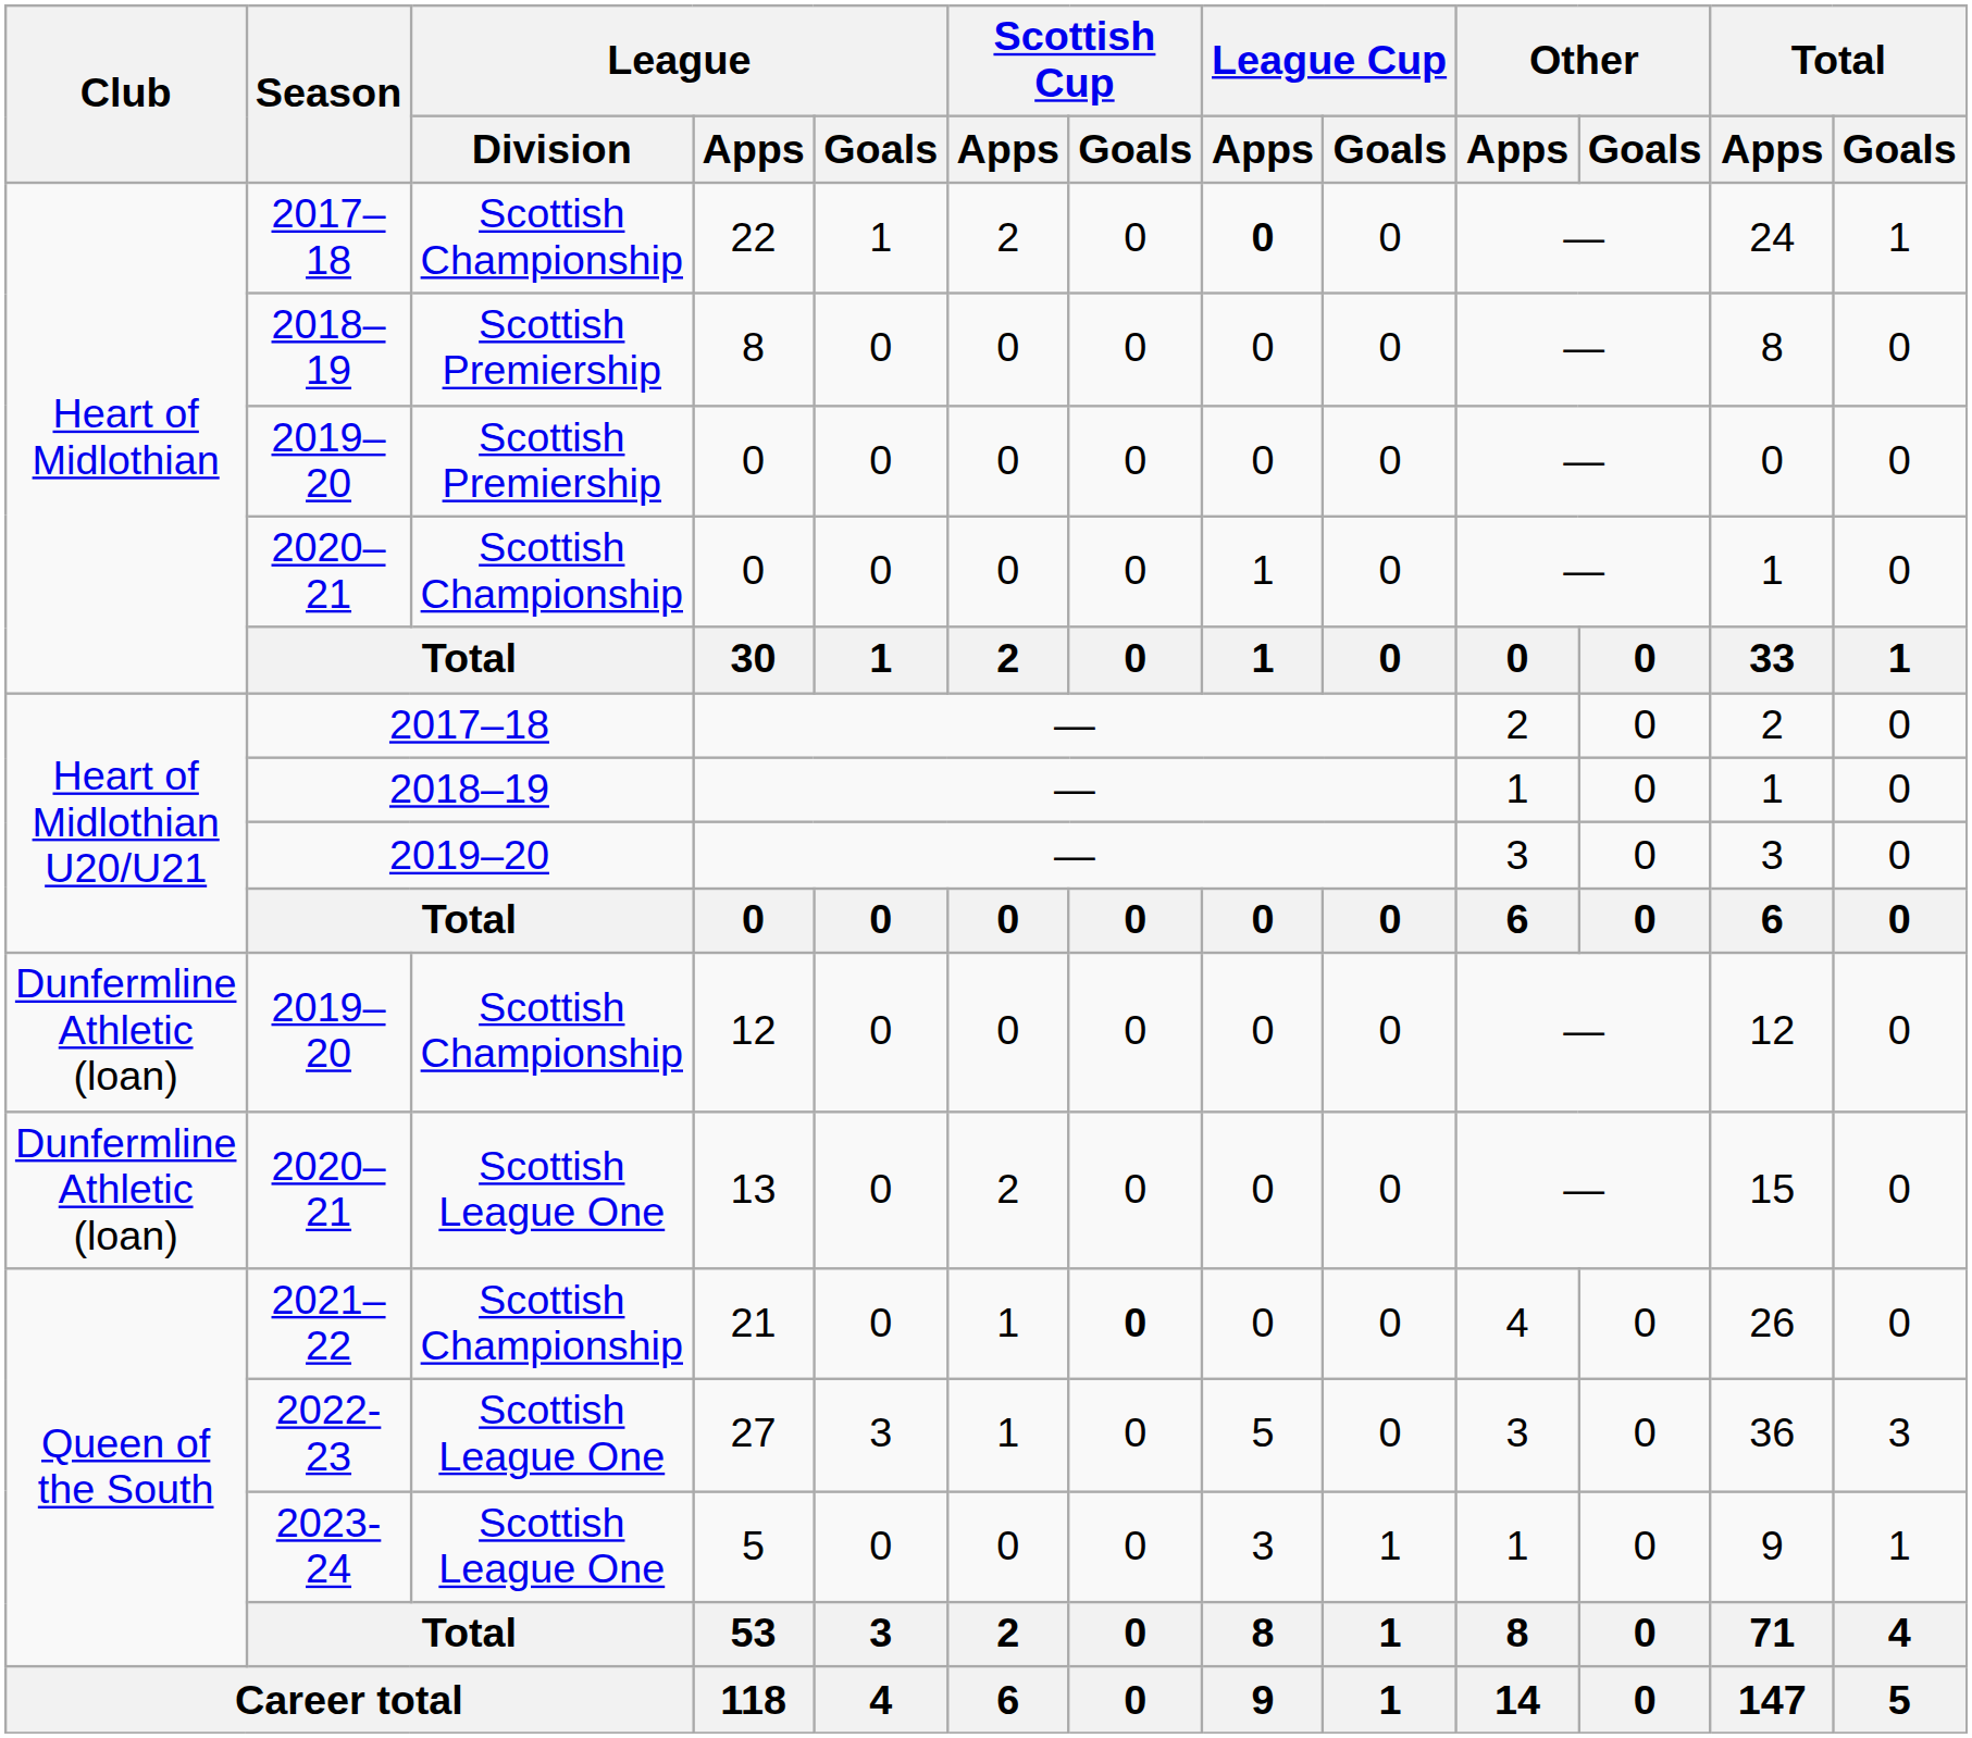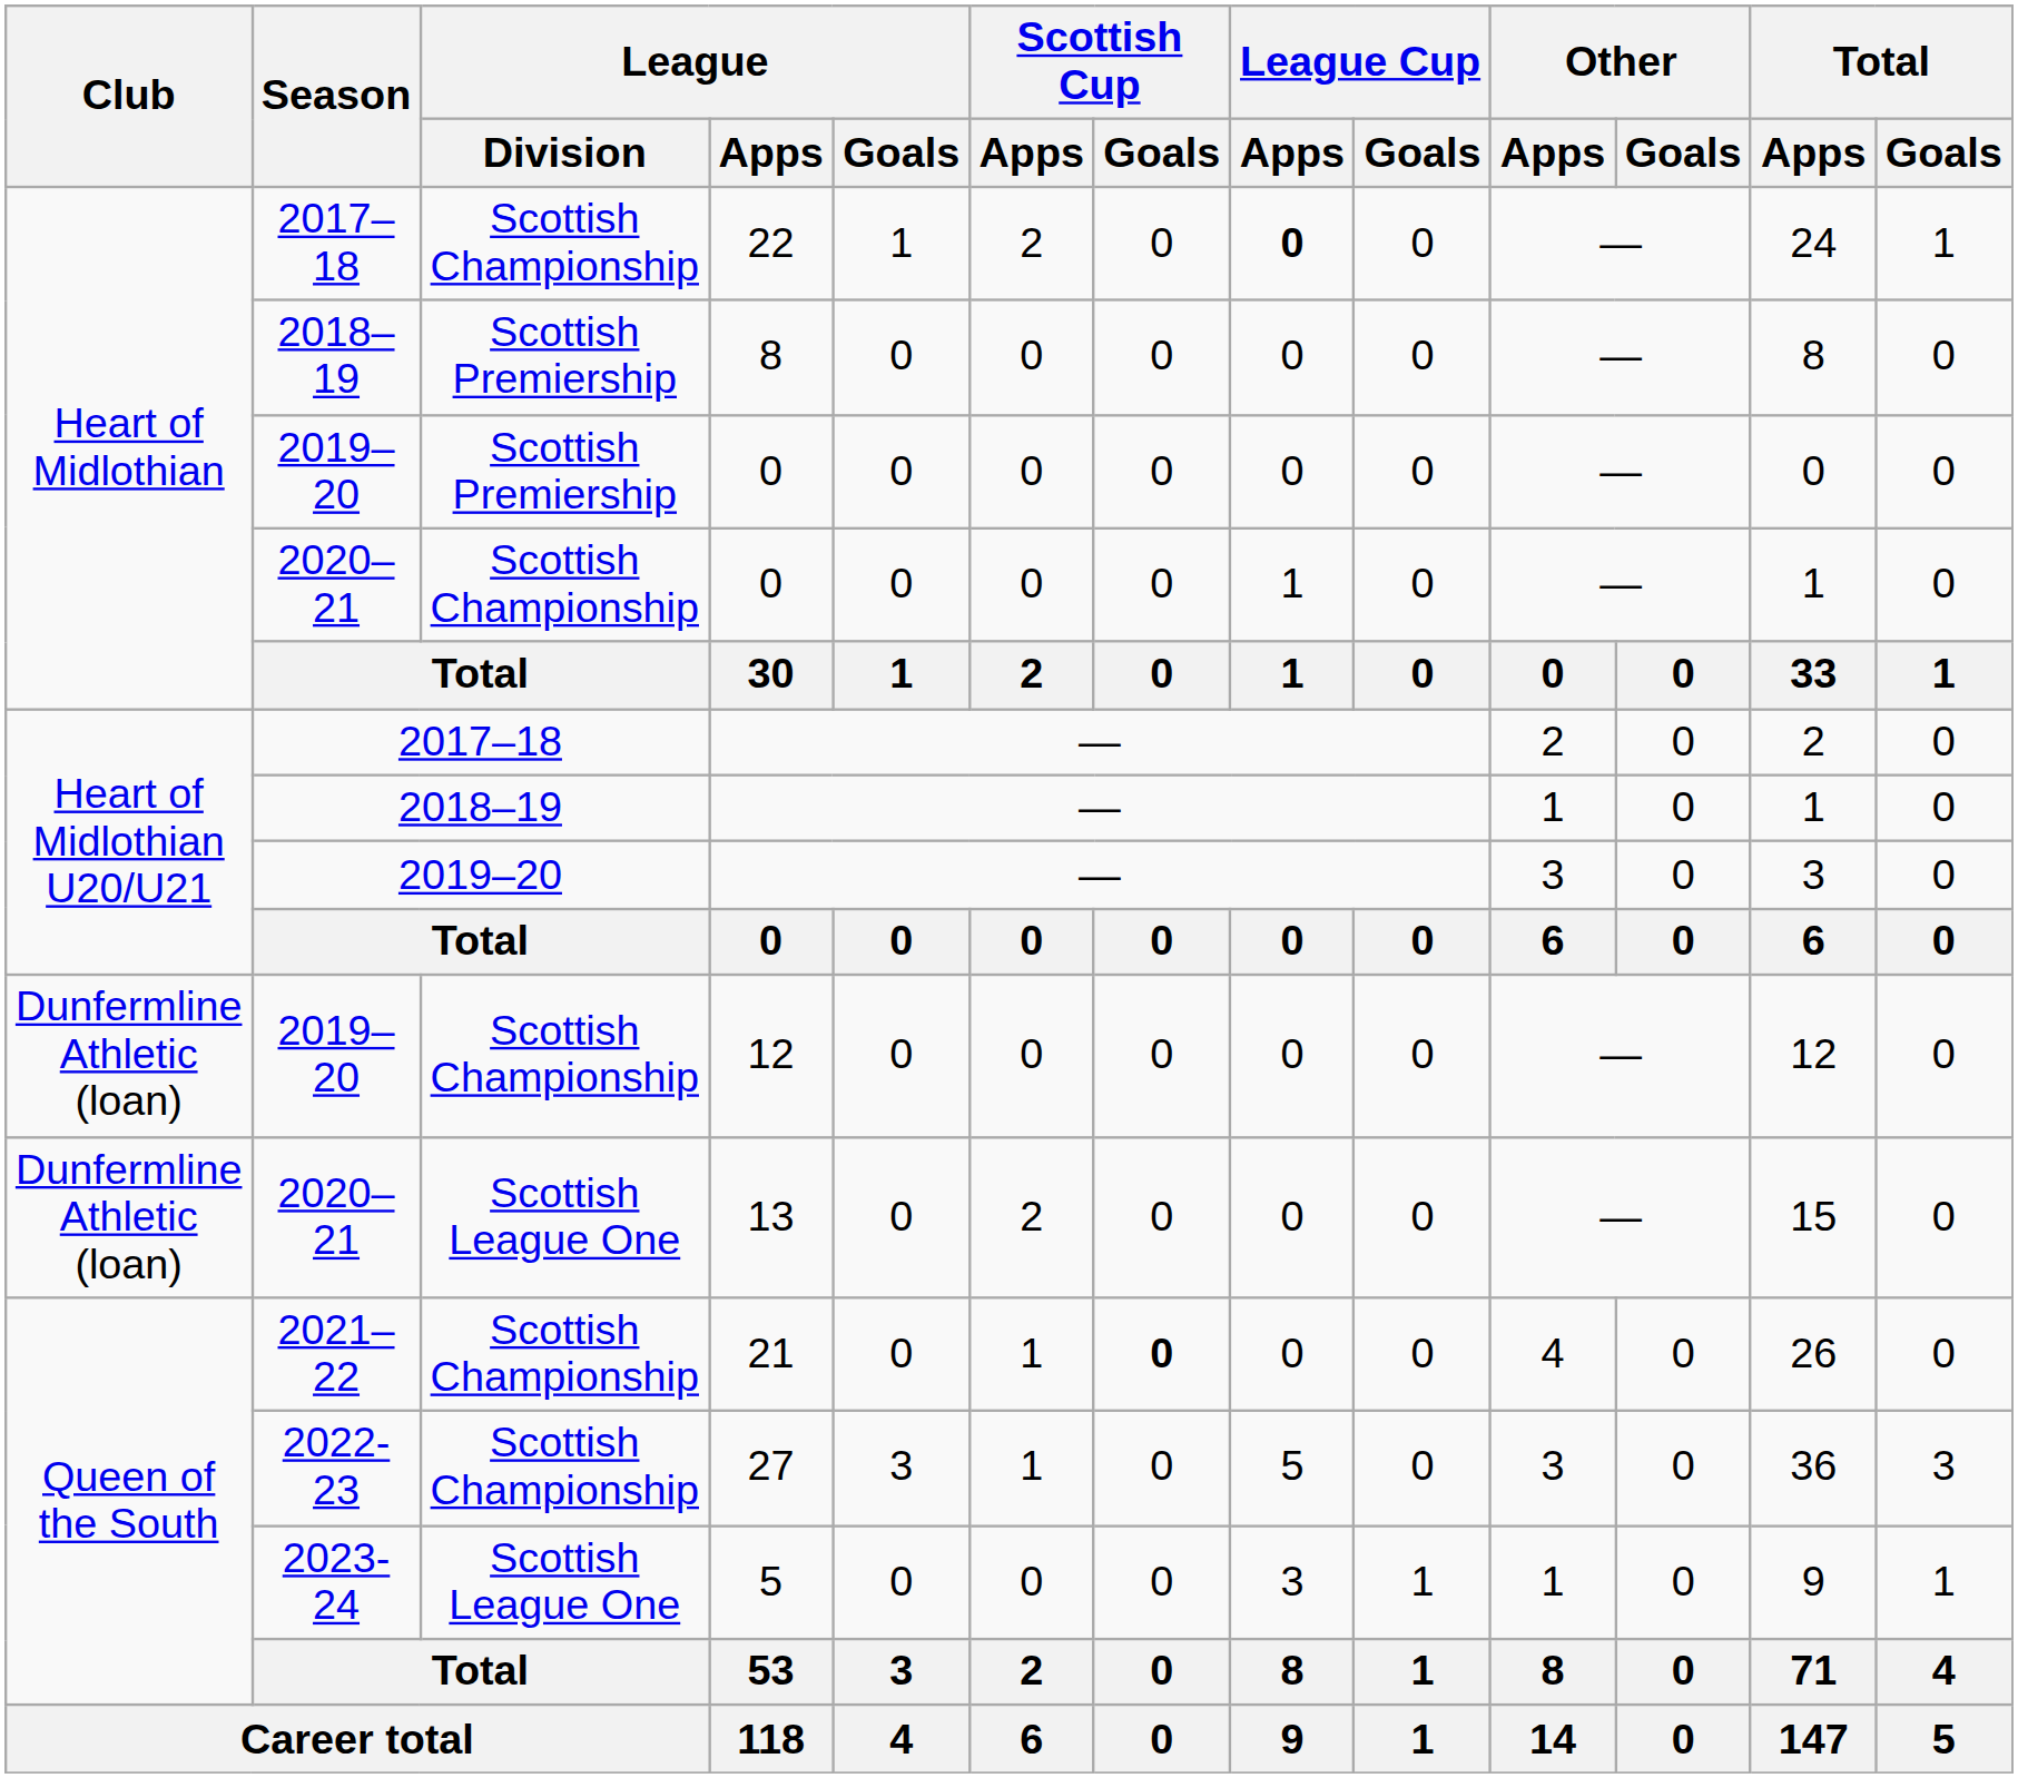 <table class="wikitable" style="text-align:center">
 <tr>
 <th rowspan="2">Club</th>
 <th rowspan="2">Season</th>
 <th colspan="3">League</th>
 <th colspan="2"><a href='#'>Scottish Cup</a></th>
 <th colspan="2"><a href='#'>League Cup</a></th>
 <th colspan="2">Other</th>
 <th colspan="2">Total</th>
 </tr>
 <tr>
 <th>Division</th>
 <th>Apps</th>
 <th>Goals</th>
 <th>Apps</th>
 <th>Goals</th>
 <th>Apps</th>
 <th>Goals</th>
 <th>Apps</th>
 <th>Goals</th>
 <th>Apps</th>
 <th>Goals</th>
 </tr>
 <tr>
 <td rowspan="5"><a href='#'>Heart of Midlothian</a></td>
 <td><a href='#'>2017–18</a></td>
 <td><a href='#'>Scottish Championship</a></td>
 <td>22</td>
 <td>1</td>
 <td>2</td>
 <td>0</td>
 <td><strong>0</strong></td>
 <td>0</td>
 <td colspan="2">—</td>
 <td>24</td>
 <td>1</td>
 </tr>
 <tr>
 <td><a href='#'>2018–19</a></td>
 <td><a href='#'>Scottish Premiership</a></td>
 <td>8</td>
 <td>0</td>
 <td>0</td>
 <td>0</td>
 <td>0</td>
 <td>0</td>
 <td colspan="2">—</td>
 <td>8</td>
 <td>0</td>
 </tr>
 <tr>
 <td><a href='#'>2019–20</a></td>
 <td><a href='#'>Scottish Premiership</a></td>
 <td>0</td>
 <td>0</td>
 <td>0</td>
 <td>0</td>
 <td>0</td>
 <td>0</td>
 <td colspan="2">—</td>
 <td>0</td>
 <td>0</td>
 </tr>
 <tr>
 <td><a href='#'>2020–21</a></td>
 <td><a href='#'>Scottish Championship</a></td>
 <td>0</td>
 <td>0</td>
 <td>0</td>
 <td>0</td>
 <td>1</td>
 <td>0</td>
 <td colspan="2">—</td>
 <td>1</td>
 <td>0</td>
 </tr>
 <tr>
 <th colspan="2">Total</th>
 <th>30</th>
 <th>1</th>
 <th>2</th>
 <th>0</th>
 <th>1</th>
 <th>0</th>
 <th>0</th>
 <th>0</th>
 <th>33</th>
 <th>1</th>
 </tr>
 <tr>
 <td rowspan="4"><a href='#'>Heart of Midlothian U20/U21</a></td>
 <td colspan="2"><a href='#'>2017–18</a></td>
 <td colspan="6">—</td>
 <td>2</td>
 <td>0</td>
 <td>2</td>
 <td>0</td>
 </tr>
 <tr>
 <td colspan="2"><a href='#'>2018–19</a></td>
 <td colspan="6">—</td>
 <td>1</td>
 <td>0</td>
 <td>1</td>
 <td>0</td>
 </tr>
 <tr>
 <td colspan="2"><a href='#'>2019–20</a></td>
 <td colspan="6">—</td>
 <td>3</td>
 <td>0</td>
 <td>3</td>
 <td>0</td>
 </tr>
 <tr>
 <th colspan="2">Total</th>
 <th>0</th>
 <th>0</th>
 <th>0</th>
 <th>0</th>
 <th>0</th>
 <th>0</th>
 <th>6</th>
 <th>0</th>
 <th>6</th>
 <th>0</th>
 </tr>
 <tr>
 <td><a href='#'>Dunfermline Athletic</a> (loan)</td>
 <td><a href='#'>2019–20</a></td>
 <td><a href='#'>Scottish Championship</a></td>
 <td>12</td>
 <td>0</td>
 <td>0</td>
 <td>0</td>
 <td>0</td>
 <td>0</td>
 <td colspan="2">—</td>
 <td>12</td>
 <td>0</td>
 </tr>
 <tr>
 <td><a href='#'>Dunfermline Athletic</a> (loan)</td>
 <td><a href='#'>2020–21</a></td>
 <td><a href='#'>Scottish League One</a></td>
 <td>13</td>
 <td>0</td>
 <td>2</td>
 <td>0</td>
 <td>0</td>
 <td>0</td>
 <td colspan="2">—</td>
 <td>15</td>
 <td>0</td>
 </tr>
 <tr>
 <td rowspan="4"><a href='#'>Queen of the South</a></td>
 <td><a href='#'>2021–22</a></td>
 <td><a href='#'>Scottish Championship</a></td>
 <td>21</td>
 <td>0</td>
 <td>1</td>
 <td><strong>0</strong></td>
 <td>0</td>
 <td>0</td>
 <td>4</td>
 <td>0</td>
 <td>26</td>
 <td>0</td>
 </tr>
 <tr>
 <td><a href='#'>2022-23</a></td>
-<td><a href='#'>Scottish League One</a></td>
+<td><a href='#'>Scottish Championship</a></td>
 <td>27</td>
 <td>3</td>
 <td>1</td>
 <td>0</td>
 <td>5</td>
 <td>0</td>
 <td>3</td>
 <td>0</td>
 <td>36</td>
 <td>3</td>
 </tr>
 <tr>
 <td><a href='#'>2023-24</a></td>
 <td><a href='#'>Scottish League One</a></td>
 <td>5</td>
 <td>0</td>
 <td>0</td>
 <td>0</td>
 <td>3</td>
 <td>1</td>
 <td>1</td>
 <td>0</td>
 <td>9</td>
 <td>1</td>
 </tr>
 <tr>
 <th colspan="2">Total</th>
 <th>53</th>
 <th>3</th>
 <th>2</th>
 <th>0</th>
 <th>8</th>
 <th>1</th>
 <th>8</th>
 <th>0</th>
 <th>71</th>
 <th>4</th>
 </tr>
 <tr>
 <th colspan="3">Career total</th>
 <th>118</th>
 <th>4</th>
 <th>6</th>
 <th>0</th>
 <th>9</th>
 <th>1</th>
 <th>14</th>
 <th>0</th>
 <th>147</th>
 <th>5</th>
 </tr>
 </table>
